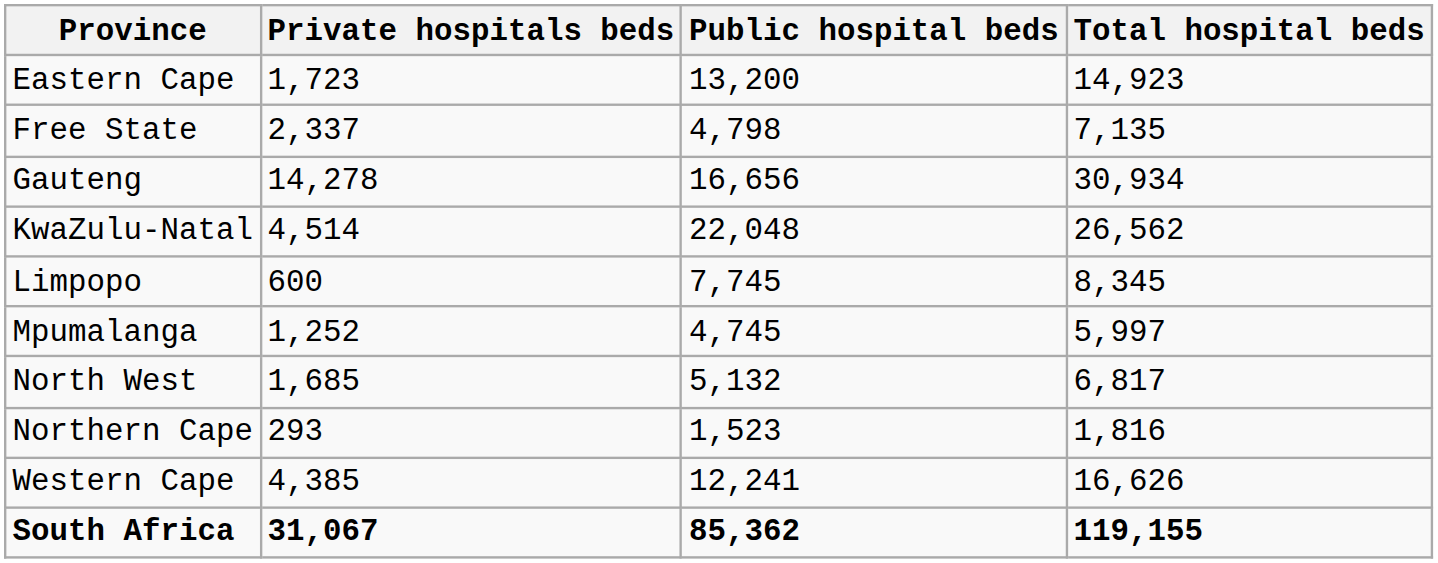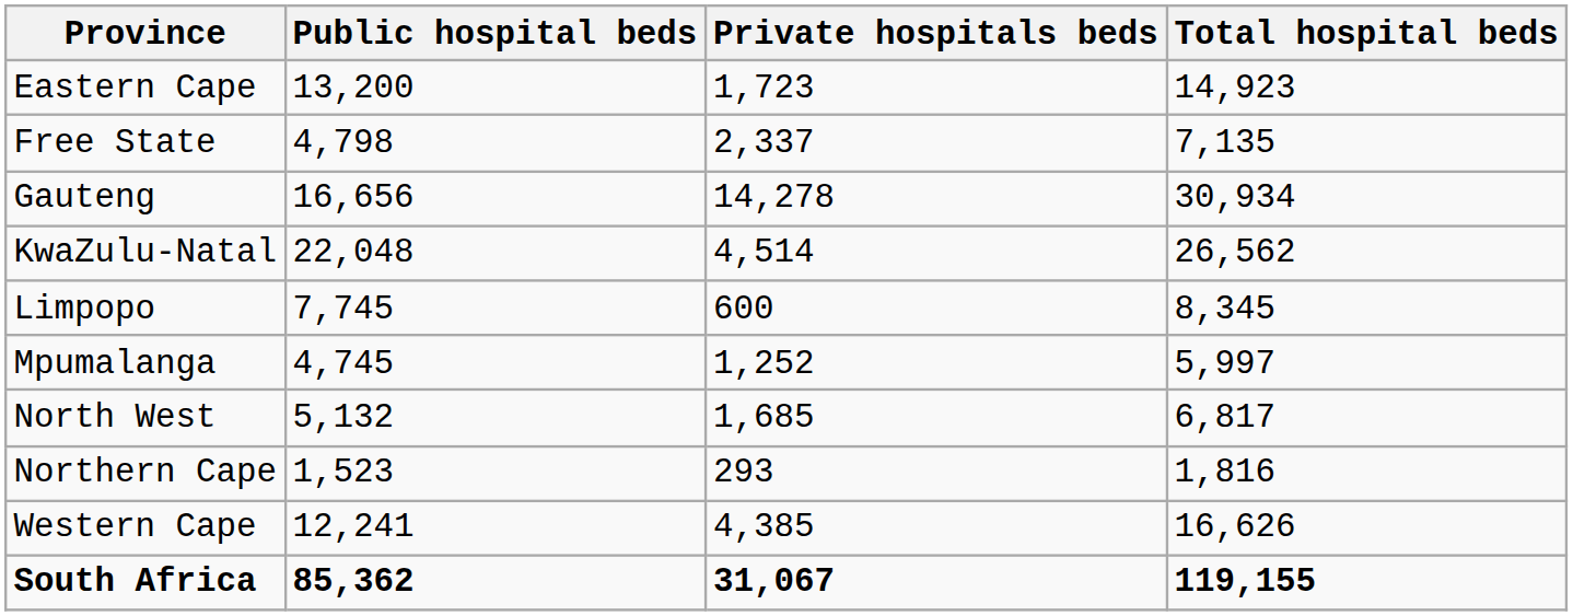 <table class="wikitable sortable">
 <tr>
 <th>Province</th>
+<th>Public hospital beds</th>
 <th>Private hospitals beds</th>
-<th>Public hospital beds</th>
 <th>Total hospital beds</th>
 </tr>
 <tr>
 <td>Eastern Cape</td>
+<td>13,200</td>
 <td>1,723</td>
-<td>13,200</td>
 <td>14,923</td>
 </tr>
 <tr>
 <td>Free State</td>
+<td>4,798</td>
 <td>2,337</td>
-<td>4,798</td>
 <td>7,135</td>
 </tr>
 <tr>
 <td>Gauteng</td>
+<td>16,656</td>
 <td>14,278</td>
-<td>16,656</td>
 <td>30,934</td>
 </tr>
 <tr>
 <td>KwaZulu-Natal</td>
+<td>22,048</td>
 <td>4,514</td>
-<td>22,048</td>
 <td>26,562</td>
 </tr>
 <tr>
 <td>Limpopo</td>
+<td>7,745</td>
 <td>600</td>
-<td>7,745</td>
 <td>8,345</td>
 </tr>
 <tr>
 <td>Mpumalanga</td>
+<td>4,745</td>
 <td>1,252</td>
-<td>4,745</td>
 <td>5,997</td>
 </tr>
 <tr>
 <td>North West</td>
+<td>5,132</td>
 <td>1,685</td>
-<td>5,132</td>
 <td>6,817</td>
 </tr>
 <tr>
 <td>Northern Cape</td>
+<td>1,523</td>
 <td>293</td>
-<td>1,523</td>
 <td>1,816</td>
 </tr>
 <tr>
 <td>Western Cape</td>
+<td>12,241</td>
 <td>4,385</td>
-<td>12,241</td>
 <td>16,626</td>
 </tr>
 <tr>
 <td><strong>South Africa</strong></td>
+<td><strong>85,362</strong></td>
 <td><strong>31,067</strong></td>
-<td><strong>85,362</strong></td>
 <td><strong>119,155</strong></td>
 </tr>
 </table>
